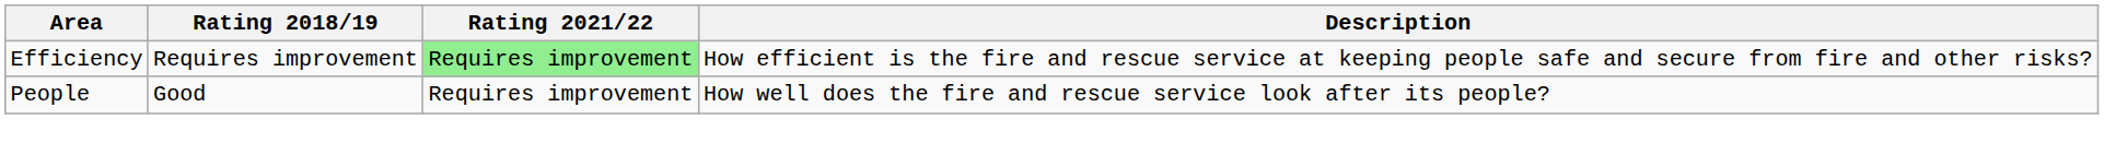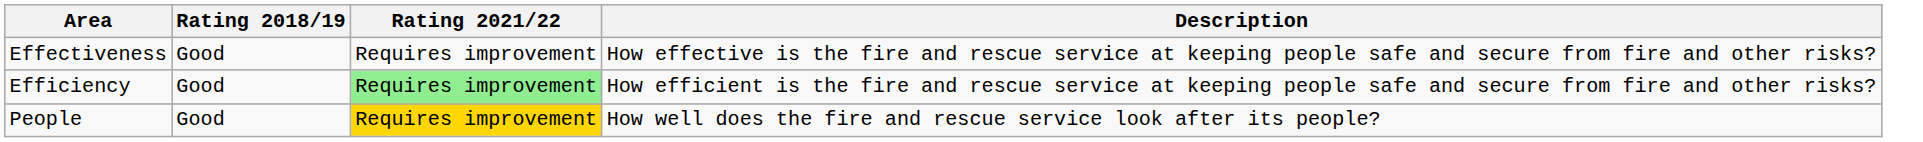 <table class="wikitable">
 <tr>
 <th>Area</th>
 <th>Rating 2018/19</th>
 <th>Rating 2021/22</th>
 <th>Description</th>
 </tr>
 <tr>
+<td>Effectiveness</td>
+<td>Good</td>
+<td>Requires improvement</td>
+<td>How effective is the fire and rescue service at keeping people safe and secure from fire and other risks?</td>
+</tr>
+<tr>
 <td>Efficiency</td>
-<td>Requires improvement</td>
+<td>Good</td>
 <td style="background: lightgreen;">Requires improvement</td>
 <td>How efficient is the fire and rescue service at keeping people safe and secure from fire and other risks?</td>
 </tr>
 <tr>
 <td>People</td>
 <td>Good</td>
-<td>Requires improvement</td>
+<td style="background: gold;">Requires improvement</td>
 <td>How well does the fire and rescue service look after its people?</td>
 </tr>
 </table>
